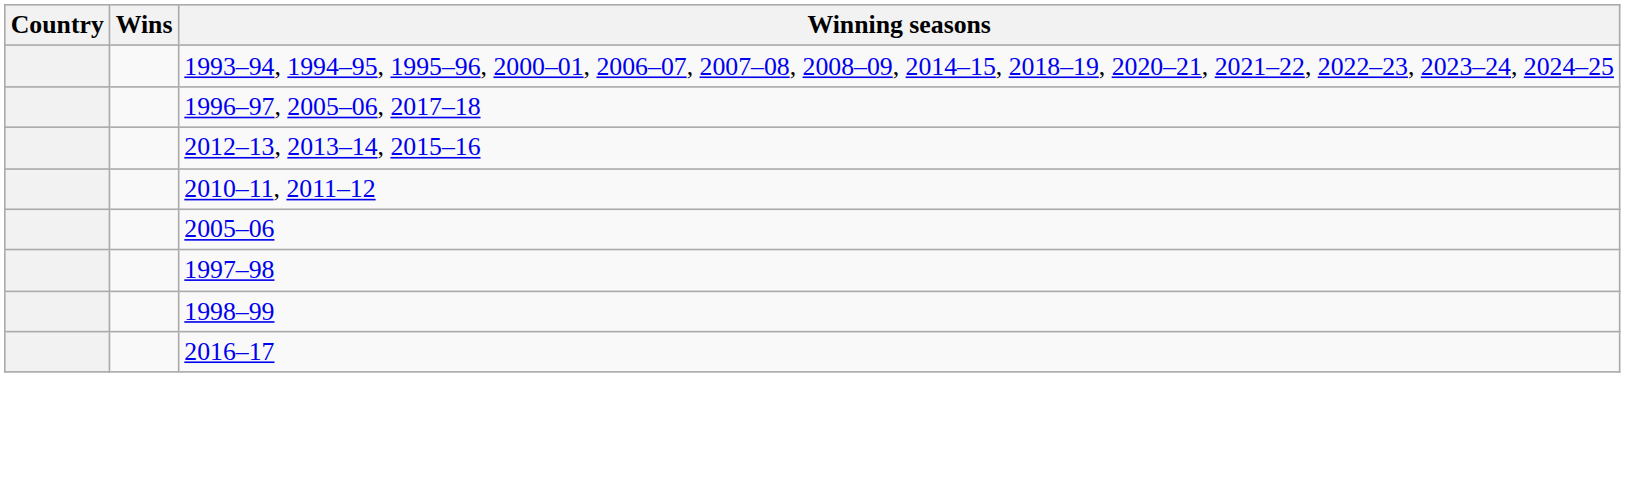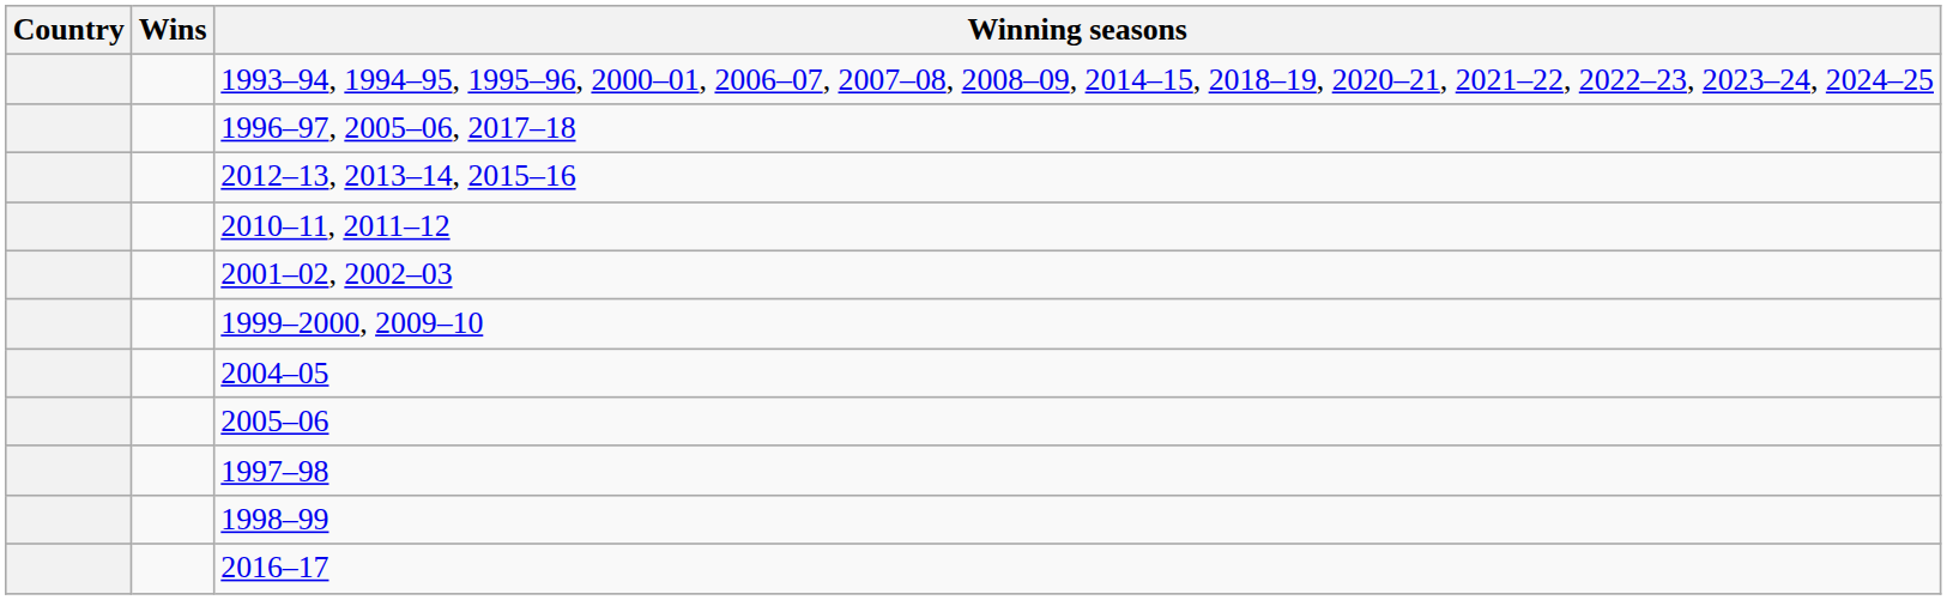 <table class="wikitable sortable plainrowheaders">
 <tr>
 <th scope="col">Country</th>
 <th scope="col">Wins</th>
 <th scope="col" class="unsortable">Winning seasons</th>
 </tr>
 <tr>
 <th scope="row"></th>
 <td></td>
 <td><a href='#'>1993–94</a>, <a href='#'>1994–95</a>, <a href='#'>1995–96</a>, <a href='#'>2000–01</a>, <a href='#'>2006–07</a>, <a href='#'>2007–08</a>, <a href='#'>2008–09</a>, <a href='#'>2014–15</a>, <a href='#'>2018–19</a>, <a href='#'>2020–21</a>, <a href='#'>2021–22</a>, <a href='#'>2022–23</a>, <a href='#'>2023–24</a>, <a href='#'>2024–25</a></td>
 </tr>
 <tr>
 <th scope="row"></th>
 <td></td>
 <td><a href='#'>1996–97</a>, <a href='#'>2005–06</a>, <a href='#'>2017–18</a></td>
 </tr>
 <tr>
 <th scope="row"></th>
 <td></td>
 <td><a href='#'>2012–13</a>, <a href='#'>2013–14</a>, <a href='#'>2015–16</a></td>
 </tr>
 <tr>
 <th scope="row"></th>
 <td></td>
 <td><a href='#'>2010–11</a>, <a href='#'>2011–12</a></td>
 </tr>
 <tr>
 <th scope="row"></th>
 <td></td>
+<td><a href='#'>2001–02</a>, <a href='#'>2002–03</a></td>
+</tr>
+<tr>
+<th scope="row"></th>
+<td></td>
+<td><a href='#'>1999–2000</a>, <a href='#'>2009–10</a></td>
+</tr>
+<tr>
+<th scope="row"></th>
+<td></td>
+<td><a href='#'>2004–05</a></td>
+</tr>
+<tr>
+<th scope="row"></th>
+<td></td>
 <td><a href='#'>2005–06</a></td>
 </tr>
 <tr>
 <th scope="row"></th>
 <td></td>
 <td><a href='#'>1997–98</a></td>
 </tr>
 <tr>
 <th scope="row"></th>
 <td></td>
 <td><a href='#'>1998–99</a></td>
 </tr>
 <tr>
 <th scope="row"></th>
 <td></td>
 <td><a href='#'>2016–17</a></td>
 </tr>
 </table>
